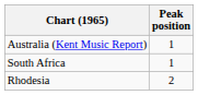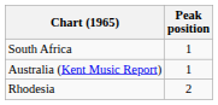 <table class="wikitable">
 <tr>
 <th>Chart (1965)</th>
 <th>Peak<br>position</th>
 </tr>
 <tr>
-<td>Australia (<a href='#'>Kent Music Report</a>)</td>
+<td>South Africa</td>
 <td style="text-align:center;">1</td>
 </tr>
 <tr>
-<td>South Africa</td>
+<td>Australia (<a href='#'>Kent Music Report</a>)</td>
 <td style="text-align:center;">1</td>
 </tr>
 <tr>
 <td>Rhodesia</td>
 <td style="text-align:center;">2</td>
 </tr>
 </table>
